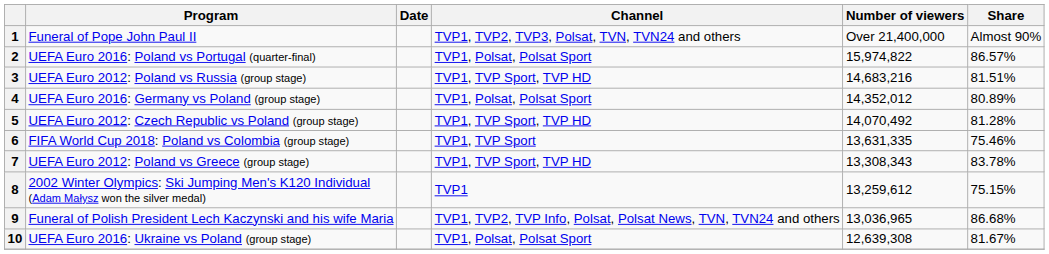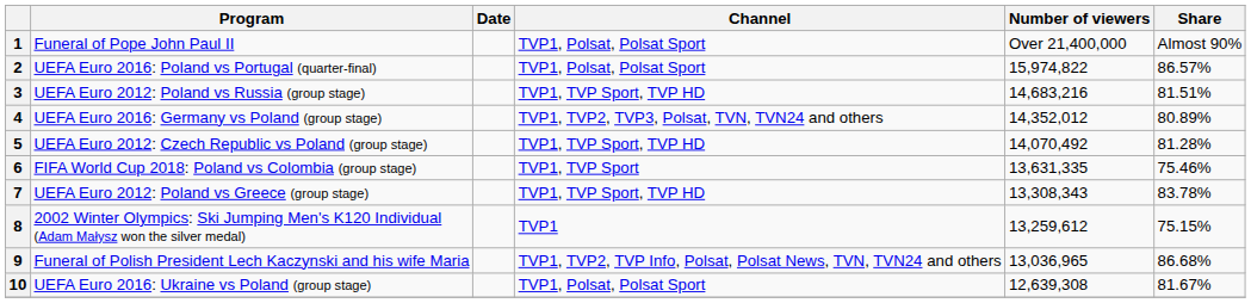 <table class="sortable wikitable" style="font-size: 90%; text-align: left">
 <tr>
 <th class="unsortable"></th>
 <th>Program</th>
 <th>Date</th>
 <th>Channel</th>
 <th>Number of viewers</th>
 <th>Share</th>
 </tr>
 <tr>
 <th>1</th>
 <td><a href='#'>Funeral of Pope John Paul II</a></td>
 <td></td>
-<td><a href='#'>TVP1</a>, <a href='#'>TVP2</a>, <a href='#'>TVP3</a>, <a href='#'>Polsat</a>, <a href='#'>TVN</a>, <a href='#'>TVN24</a> and others</td>
+<td><a href='#'>TVP1</a>, <a href='#'>Polsat</a>, <a href='#'>Polsat Sport</a></td>
 <td>Over 21,400,000</td>
 <td>Almost 90%</td>
 </tr>
 <tr>
 <th>2</th>
 <td><a href='#'>UEFA Euro 2016</a>: <a href='#'>Poland vs Portugal</a> <small>(quarter-final)</small></td>
 <td></td>
 <td><a href='#'>TVP1</a>, <a href='#'>Polsat</a>, <a href='#'>Polsat Sport</a></td>
 <td>15,974,822</td>
 <td>86.57%</td>
 </tr>
 <tr>
 <th>3</th>
 <td><a href='#'>UEFA Euro 2012</a>: <a href='#'>Poland vs Russia</a> <small>(group stage)</small></td>
 <td></td>
 <td><a href='#'>TVP1</a>, <a href='#'>TVP Sport</a>, <a href='#'>TVP HD</a></td>
 <td>14,683,216</td>
 <td>81.51%</td>
 </tr>
 <tr>
 <th>4</th>
 <td><a href='#'>UEFA Euro 2016</a>: <a href='#'>Germany vs Poland</a> <small>(group stage)</small></td>
 <td></td>
-<td><a href='#'>TVP1</a>, <a href='#'>Polsat</a>, <a href='#'>Polsat Sport</a></td>
+<td><a href='#'>TVP1</a>, <a href='#'>TVP2</a>, <a href='#'>TVP3</a>, <a href='#'>Polsat</a>, <a href='#'>TVN</a>, <a href='#'>TVN24</a> and others</td>
 <td>14,352,012</td>
 <td>80.89%</td>
 </tr>
 <tr>
 <th>5</th>
 <td><a href='#'>UEFA Euro 2012</a>: <a href='#'>Czech Republic vs Poland</a> <small>(group stage)</small></td>
 <td></td>
 <td><a href='#'>TVP1</a>, <a href='#'>TVP Sport</a>, <a href='#'>TVP HD</a></td>
 <td>14,070,492</td>
 <td>81.28%</td>
 </tr>
 <tr>
 <th>6</th>
 <td><a href='#'>FIFA World Cup 2018</a>: <a href='#'>Poland vs Colombia</a> <small>(group stage)</small></td>
 <td></td>
 <td><a href='#'>TVP1</a>, <a href='#'>TVP Sport</a></td>
 <td>13,631,335</td>
 <td>75.46%</td>
 </tr>
 <tr>
 <th>7</th>
 <td><a href='#'>UEFA Euro 2012</a>: <a href='#'>Poland vs Greece</a> <small>(group stage)</small></td>
 <td></td>
 <td><a href='#'>TVP1</a>, <a href='#'>TVP Sport</a>, <a href='#'>TVP HD</a></td>
 <td>13,308,343</td>
 <td>83.78%</td>
 </tr>
 <tr>
 <th>8</th>
 <td><a href='#'>2002 Winter Olympics</a>: <a href='#'>Ski Jumping Men's K120 Individual</a><br><small>(<a href='#'>Adam Małysz</a> won the silver medal)</small></td>
 <td></td>
 <td><a href='#'>TVP1</a></td>
 <td>13,259,612</td>
 <td>75.15%</td>
 </tr>
 <tr>
 <th>9</th>
 <td><a href='#'>Funeral of Polish President Lech Kaczynski and his wife Maria</a></td>
 <td></td>
 <td><a href='#'>TVP1</a>, <a href='#'>TVP2</a>, <a href='#'>TVP Info</a>, <a href='#'>Polsat</a>, <a href='#'>Polsat News</a>, <a href='#'>TVN</a>, <a href='#'>TVN24</a> and others</td>
 <td>13,036,965</td>
 <td>86.68%</td>
 </tr>
 <tr>
 <th>10</th>
 <td><a href='#'>UEFA Euro 2016</a>: <a href='#'>Ukraine vs Poland</a> <small>(group stage)</small></td>
 <td></td>
 <td><a href='#'>TVP1</a>, <a href='#'>Polsat</a>, <a href='#'>Polsat Sport</a></td>
 <td>12,639,308</td>
 <td>81.67%</td>
 </tr>
 <tr>
 </tr>
 </table>
